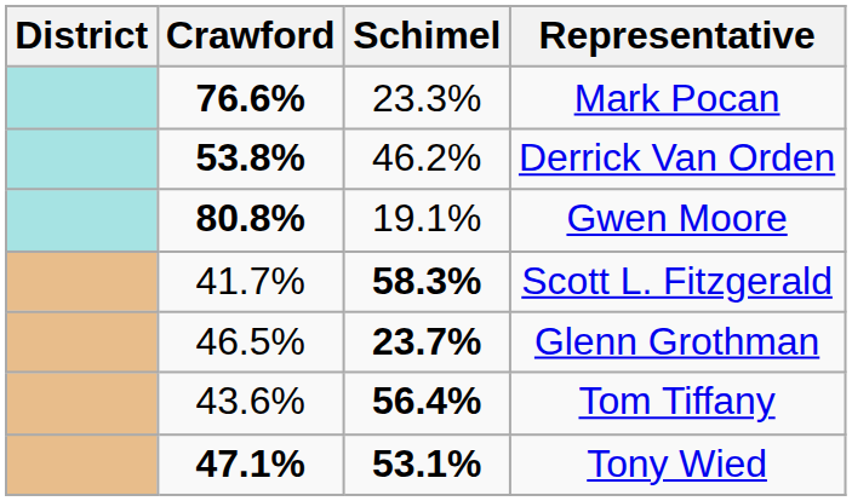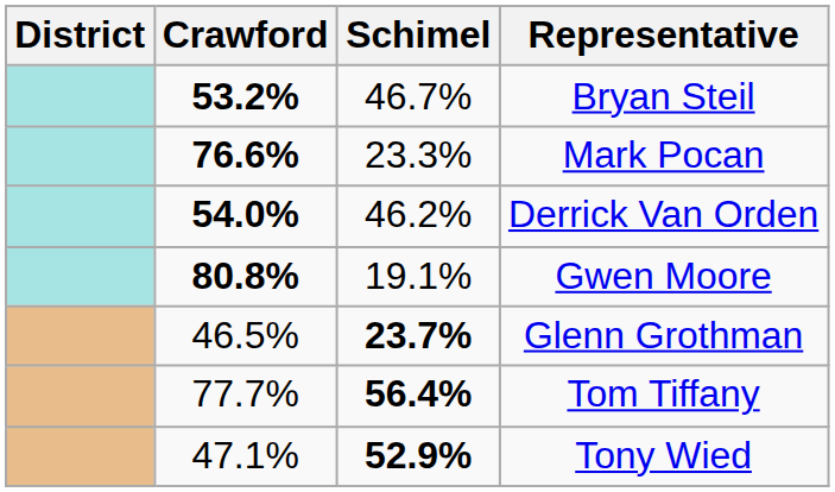 <table class= wikitable sortable>
 <tr>
 <th>District</th>
 <th>Crawford</th>
 <th>Schimel</th>
 <th>Representative</th>
 </tr>
 <tr align=center>
 <th style="background:#a6e3e3;"></th>
+<td><strong>53.2%</strong></td>
+<td>46.7%</td>
+<td><a href='#'>Bryan Steil</a></td>
+</tr>
+<tr align=center>
+<th style="background:#a6e3e3;"></th>
 <td><strong>76.6%</strong></td>
 <td>23.3%</td>
 <td><a href='#'>Mark Pocan</a></td>
 </tr>
 <tr align=center>
 <th style="background:#a6e3e3;"></th>
-<td><strong>53.8%</strong></td>
+<td><strong>54.0%</strong></td>
 <td>46.2%</td>
 <td><a href='#'>Derrick Van Orden</a></td>
 </tr>
 <tr align=center>
 <th style="background:#a6e3e3;"></th>
 <td><strong>80.8%</strong></td>
 <td>19.1%</td>
 <td><a href='#'>Gwen Moore</a></td>
 </tr>
 <tr align=center>
 <th style="background:#e8bd8b;"></th>
-<td>41.7%</td>
-<td><strong>58.3%</strong></td>
-<td><a href='#'>Scott L. Fitzgerald</a></td>
-</tr>
-<tr align=center>
-<th style="background:#e8bd8b;"></th>
 <td>46.5%</td>
 <td><strong>23.7%</strong></td>
 <td><a href='#'>Glenn Grothman</a></td>
 </tr>
 <tr align=center>
 <th style="background:#e8bd8b;"></th>
-<td>43.6%</td>
+<td>77.7%</td>
 <td><strong>56.4%</strong></td>
 <td><a href='#'>Tom Tiffany</a></td>
 </tr>
 <tr align=center>
 <th style="background:#e8bd8b;"></th>
-<td><strong>47.1%</strong></td>
-<td><strong>53.1%</strong></td>
+<td>47.1%</td>
+<td><strong>52.9%</strong></td>
 <td><a href='#'>Tony Wied</a></td>
 </tr>
 </table>
